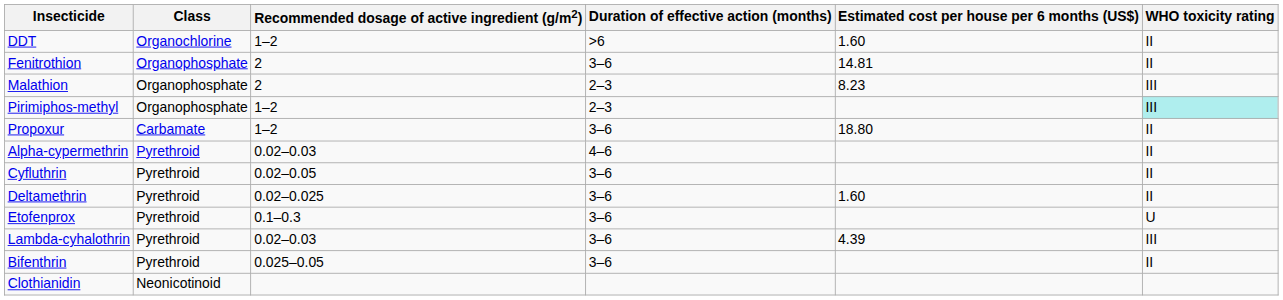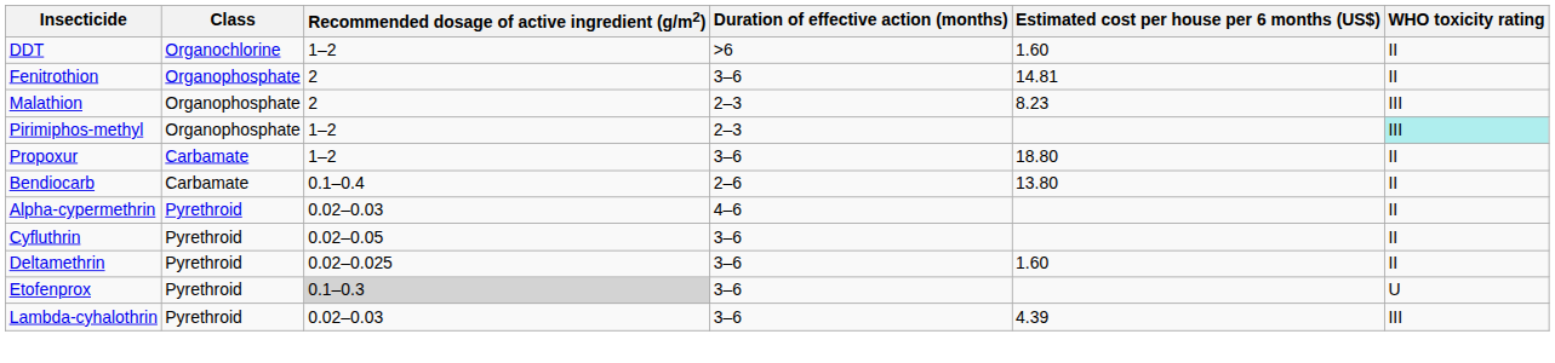 <table class="wikitable">
 <tr>
 <th>Insecticide</th>
 <th>Class</th>
 <th>Recommended dosage of active ingredient (g/m<sup>2</sup>)</th>
 <th>Duration of effective action (months)</th>
 <th>Estimated cost per house per 6 months (US$)</th>
 <th>WHO toxicity rating</th>
 </tr>
 <tr>
 <td><a href='#'>DDT</a></td>
 <td><a href='#'>Organochlorine</a></td>
 <td>1–2</td>
 <td>>6</td>
 <td>1.60</td>
 <td>II</td>
 </tr>
 <tr>
 <td><a href='#'>Fenitrothion</a></td>
 <td><a href='#'>Organophosphate</a></td>
 <td>2</td>
 <td>3–6</td>
 <td>14.81</td>
 <td>II</td>
 </tr>
 <tr>
 <td><a href='#'>Malathion</a></td>
 <td>Organophosphate</td>
 <td>2</td>
 <td>2–3</td>
 <td>8.23</td>
 <td>III</td>
 </tr>
 <tr>
 <td><a href='#'>Pirimiphos-methyl</a></td>
 <td>Organophosphate</td>
 <td>1–2</td>
 <td>2–3</td>
 <td></td>
 <td style="background: paleturquoise;">III</td>
 </tr>
 <tr>
 <td><a href='#'>Propoxur</a></td>
 <td><a href='#'>Carbamate</a></td>
 <td>1–2</td>
 <td>3–6</td>
 <td>18.80</td>
 <td>II</td>
 </tr>
 <tr>
+<td><a href='#'>Bendiocarb</a></td>
+<td>Carbamate</td>
+<td>0.1–0.4</td>
+<td>2–6</td>
+<td>13.80</td>
+<td>II</td>
+</tr>
+<tr>
 <td><a href='#'>Alpha-cypermethrin</a></td>
 <td><a href='#'>Pyrethroid</a></td>
 <td>0.02–0.03</td>
 <td>4–6</td>
 <td></td>
 <td>II</td>
 </tr>
 <tr>
 <td><a href='#'>Cyfluthrin</a></td>
 <td>Pyrethroid</td>
 <td>0.02–0.05</td>
 <td>3–6</td>
 <td></td>
 <td>II</td>
 </tr>
 <tr>
 <td><a href='#'>Deltamethrin</a></td>
 <td>Pyrethroid</td>
 <td>0.02–0.025</td>
 <td>3–6</td>
 <td>1.60</td>
 <td>II</td>
 </tr>
 <tr>
 <td><a href='#'>Etofenprox</a></td>
 <td>Pyrethroid</td>
-<td>0.1–0.3</td>
+<td style="background: lightgrey;">0.1–0.3</td>
 <td>3–6</td>
 <td></td>
 <td>U</td>
 </tr>
 <tr>
 <td><a href='#'>Lambda-cyhalothrin</a></td>
 <td>Pyrethroid</td>
 <td>0.02–0.03</td>
 <td>3–6</td>
 <td>4.39</td>
 <td>III</td>
 </tr>
-<tr>
-<td><a href='#'>Bifenthrin</a></td>
-<td>Pyrethroid</td>
-<td>0.025–0.05</td>
-<td>3–6</td>
-<td></td>
-<td>II</td>
-</tr>
-<tr>
-<td><a href='#'>Clothianidin</a></td>
-<td>Neonicotinoid</td>
-<td></td>
-<td></td>
-<td></td>
-<td></td>
-</tr>
 </table>
